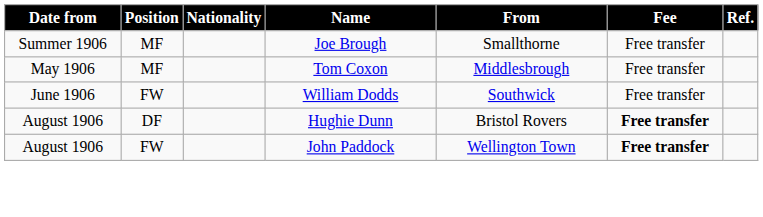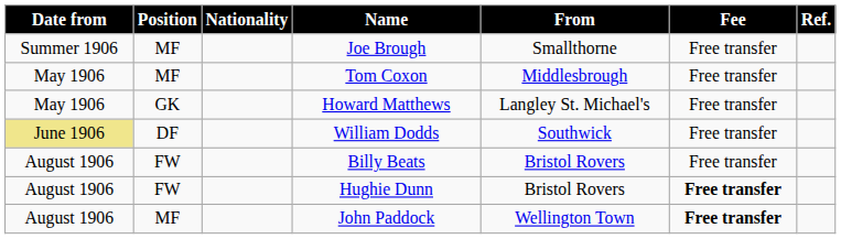 <table class="wikitable" style="text-align:center; font-size:90%; ">
 <tr>
 <th style="background:#000000; color:white; width:100px;">Date from</th>
 <th style="background:#000000; color:white; width:50px;">Position</th>
 <th style="background:#000000; color:white; width:50px;">Nationality</th>
 <th style="background:#000000; color:white; width:150px;">Name</th>
 <th style="background:#000000; color:white; width:150px;">From</th>
 <th style="background:#000000; color:white; width:100px;">Fee</th>
 <th style="background:#000000; color:white; width:25px;">Ref.</th>
 </tr>
 <tr>
 <td>Summer 1906</td>
 <td>MF</td>
 <td></td>
 <td><a href='#'>Joe Brough</a></td>
 <td>Smallthorne</td>
 <td>Free transfer</td>
 <td></td>
 </tr>
 <tr>
 <td>May 1906</td>
 <td>MF</td>
 <td></td>
 <td><a href='#'>Tom Coxon</a></td>
 <td><a href='#'>Middlesbrough</a></td>
 <td>Free transfer</td>
 <td></td>
 </tr>
 <tr>
-<td>June 1906</td>
-<td>FW</td>
+<td>May 1906</td>
+<td>GK</td>
+<td></td>
+<td><a href='#'>Howard Matthews</a></td>
+<td>Langley St. Michael's</td>
+<td>Free transfer</td>
+<td></td>
+</tr>
+<tr>
+<td style="background: khaki;">June 1906</td>
+<td>DF</td>
 <td></td>
 <td><a href='#'>William Dodds</a></td>
 <td><a href='#'>Southwick</a></td>
 <td>Free transfer</td>
 <td></td>
 </tr>
 <tr>
 <td>August 1906</td>
-<td>DF</td>
+<td>FW</td>
+<td></td>
+<td><a href='#'>Billy Beats</a></td>
+<td><a href='#'>Bristol Rovers</a></td>
+<td>Free transfer</td>
+<td></td>
+</tr>
+<tr>
+<td>August 1906</td>
+<td>FW</td>
 <td></td>
 <td><a href='#'>Hughie Dunn</a></td>
 <td>Bristol Rovers</td>
 <td><strong>Free transfer</strong></td>
 <td></td>
 </tr>
 <tr>
 <td>August 1906</td>
-<td>FW</td>
+<td>MF</td>
 <td></td>
 <td><a href='#'>John Paddock</a></td>
 <td><a href='#'>Wellington Town</a></td>
 <td><strong>Free transfer</strong></td>
 <td></td>
 </tr>
 </table>
